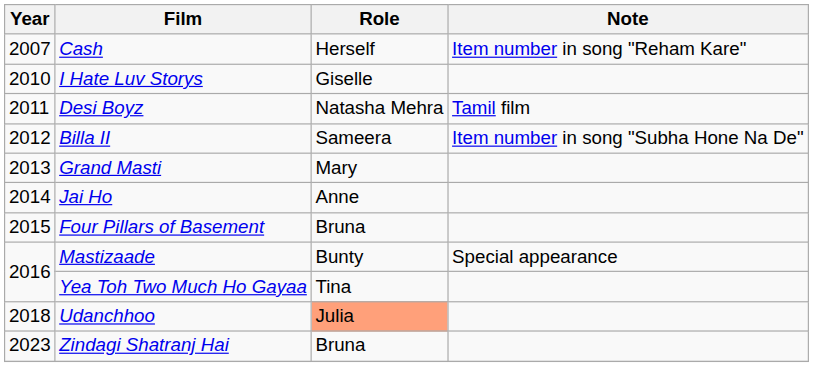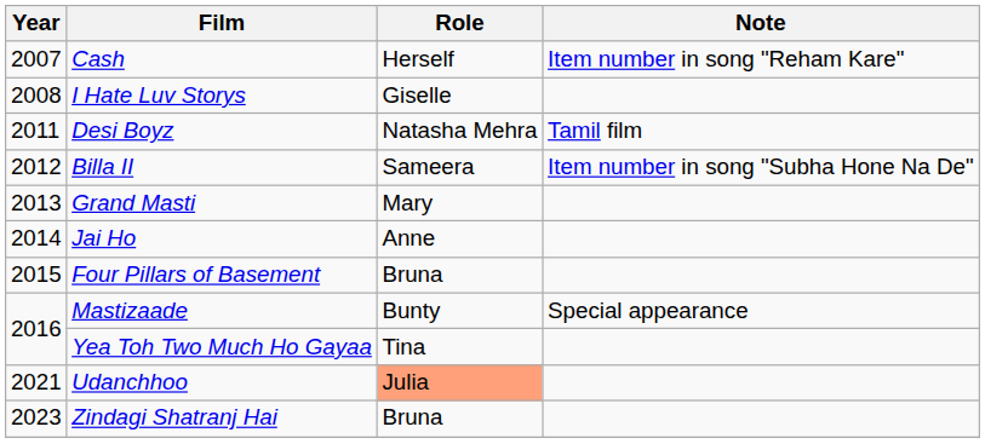 <table class="wikitable sortable">
 <tr>
 <th>Year</th>
 <th>Film</th>
 <th>Role</th>
 <th>Note</th>
 </tr>
 <tr>
 <td>2007</td>
 <td><em><a href='#'>Cash</a></em></td>
 <td>Herself</td>
 <td><a href='#'>Item number</a> in song "Reham Kare"</td>
 </tr>
 <tr>
-<td>2010</td>
+<td>2008</td>
 <td><em><a href='#'>I Hate Luv Storys</a></em></td>
 <td>Giselle</td>
 <td></td>
 </tr>
 <tr>
 <td>2011</td>
 <td><em><a href='#'>Desi Boyz</a></em></td>
 <td>Natasha Mehra</td>
 <td><a href='#'>Tamil</a>  film</td>
 </tr>
 <tr>
 <td>2012</td>
 <td><em><a href='#'>Billa II</a></em></td>
 <td>Sameera</td>
 <td><a href='#'>Item number</a> in song "Subha Hone Na De"</td>
 </tr>
 <tr>
 <td>2013</td>
 <td><em><a href='#'>Grand Masti</a></em></td>
 <td>Mary</td>
 <td></td>
 </tr>
 <tr>
 <td>2014</td>
 <td><em><a href='#'>Jai Ho</a></em></td>
 <td>Anne</td>
 <td></td>
 </tr>
 <tr>
 <td>2015</td>
 <td><em><a href='#'>Four Pillars of Basement</a> </em></td>
 <td>Bruna</td>
 <td></td>
 </tr>
 <tr>
 <td rowspan="2">2016</td>
 <td><em><a href='#'>Mastizaade</a></em></td>
 <td>Bunty</td>
 <td>Special appearance</td>
 </tr>
 <tr>
 <td><em><a href='#'>Yea Toh Two Much Ho Gayaa</a></em></td>
 <td>Tina</td>
 <td></td>
 </tr>
 <tr>
-<td>2018</td>
+<td>2021</td>
 <td><em><a href='#'>Udanchhoo</a></em></td>
 <td style="background: lightsalmon;">Julia</td>
 <td></td>
 </tr>
 <tr>
 <td>2023</td>
 <td><em><a href='#'>Zindagi Shatranj Hai</a> </em></td>
 <td>Bruna</td>
 <td></td>
 </tr>
 <tr>
 </tr>
 </table>
